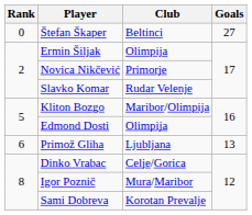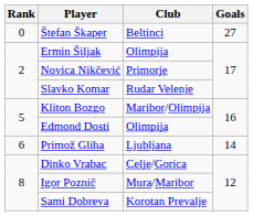 <table class="wikitable" style="text-align:left">
 <tr>
 <th>Rank</th>
 <th>Player</th>
 <th>Club</th>
 <th>Goals</th>
 </tr>
 <tr>
 <td align="center">0</td>
 <td> <a href='#'>Štefan Škaper</a></td>
 <td><a href='#'>Beltinci</a></td>
 <td rowspan=1 align=center>27</td>
 </tr>
 <tr>
 <td rowspan=3 align="center">2</td>
 <td> <a href='#'>Ermin Šiljak</a></td>
 <td><a href='#'>Olimpija</a></td>
 <td rowspan=3 align=center>17</td>
 </tr>
 <tr>
 <td> <a href='#'>Novica Nikčević</a></td>
 <td><a href='#'>Primorje</a></td>
 </tr>
 <tr>
 <td> <a href='#'>Slavko Komar</a></td>
 <td><a href='#'>Rudar Velenje</a></td>
 </tr>
 <tr>
 <td rowspan=2 align="center">5</td>
 <td> <a href='#'>Kliton Bozgo</a></td>
 <td><a href='#'>Maribor</a>/<a href='#'>Olimpija</a></td>
 <td rowspan=2 align=center>16</td>
 </tr>
 <tr>
 <td> <a href='#'>Edmond Dosti</a></td>
 <td><a href='#'>Olimpija</a></td>
 </tr>
 <tr>
 <td align="center">6</td>
 <td> <a href='#'>Primož Gliha</a></td>
 <td><a href='#'>Ljubljana</a></td>
-<td rowspan=1 align=center>13</td>
+<td rowspan=1 align=center>14</td>
 </tr>
 <tr>
 <td rowspan=3 align="center">8</td>
 <td> <a href='#'>Dinko Vrabac</a></td>
 <td><a href='#'>Celje</a>/<a href='#'>Gorica</a></td>
 <td rowspan=3 align=center>12</td>
 </tr>
 <tr>
 <td> <a href='#'>Igor Poznič</a></td>
 <td><a href='#'>Mura</a>/<a href='#'>Maribor</a></td>
 </tr>
 <tr>
 <td> <a href='#'>Sami Dobreva</a></td>
 <td><a href='#'>Korotan Prevalje</a></td>
 </tr>
 </table>
